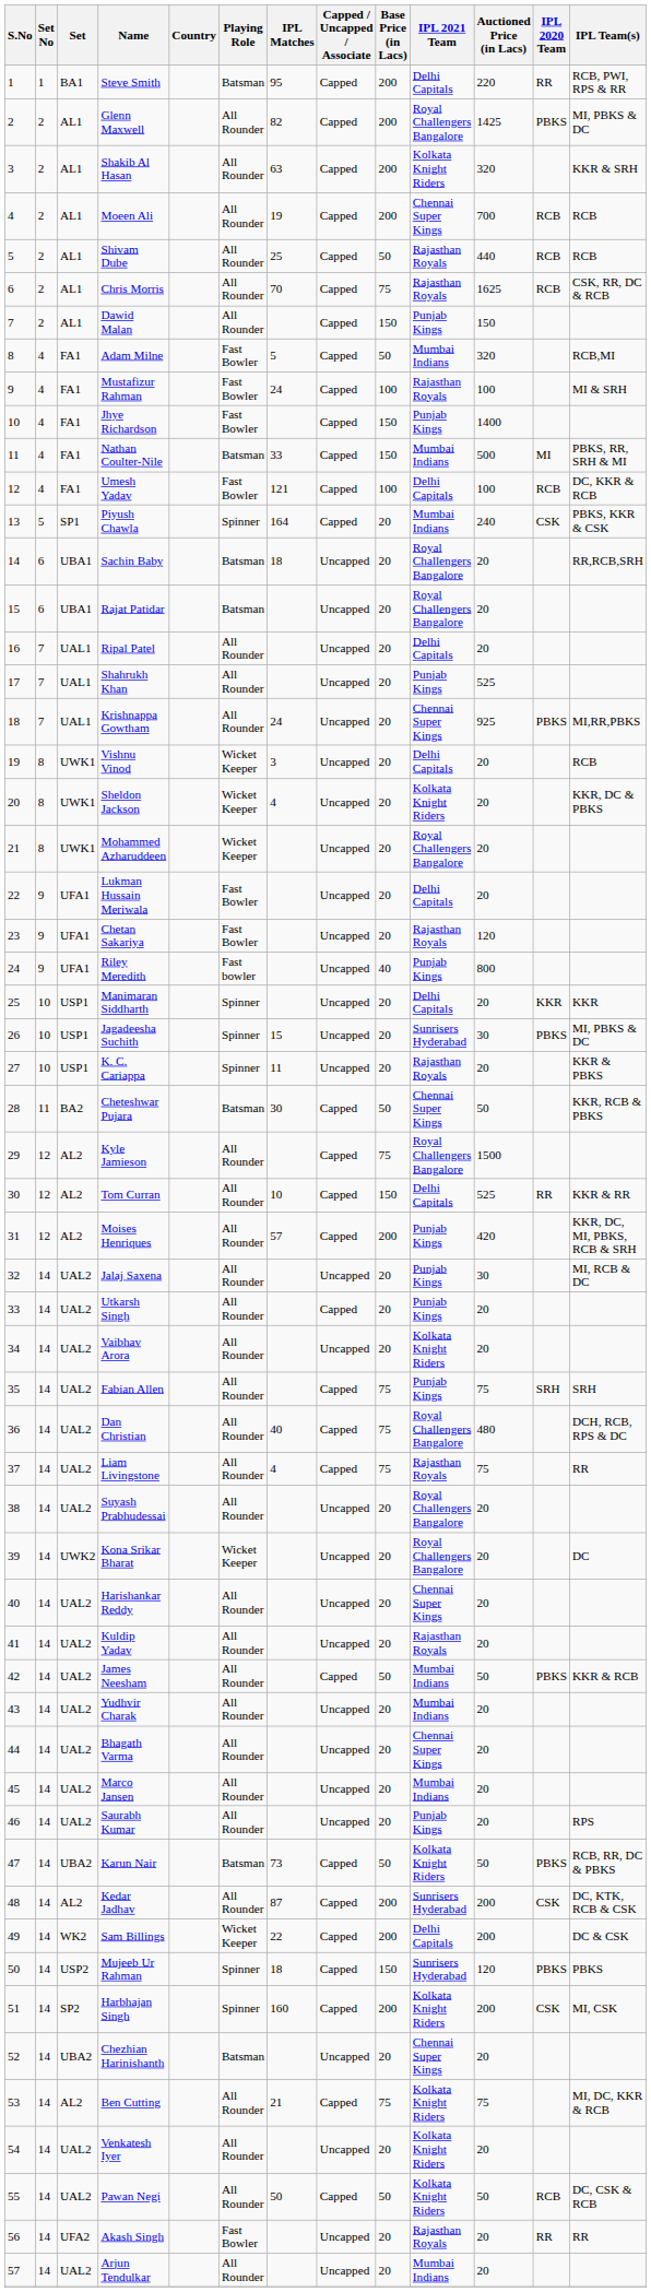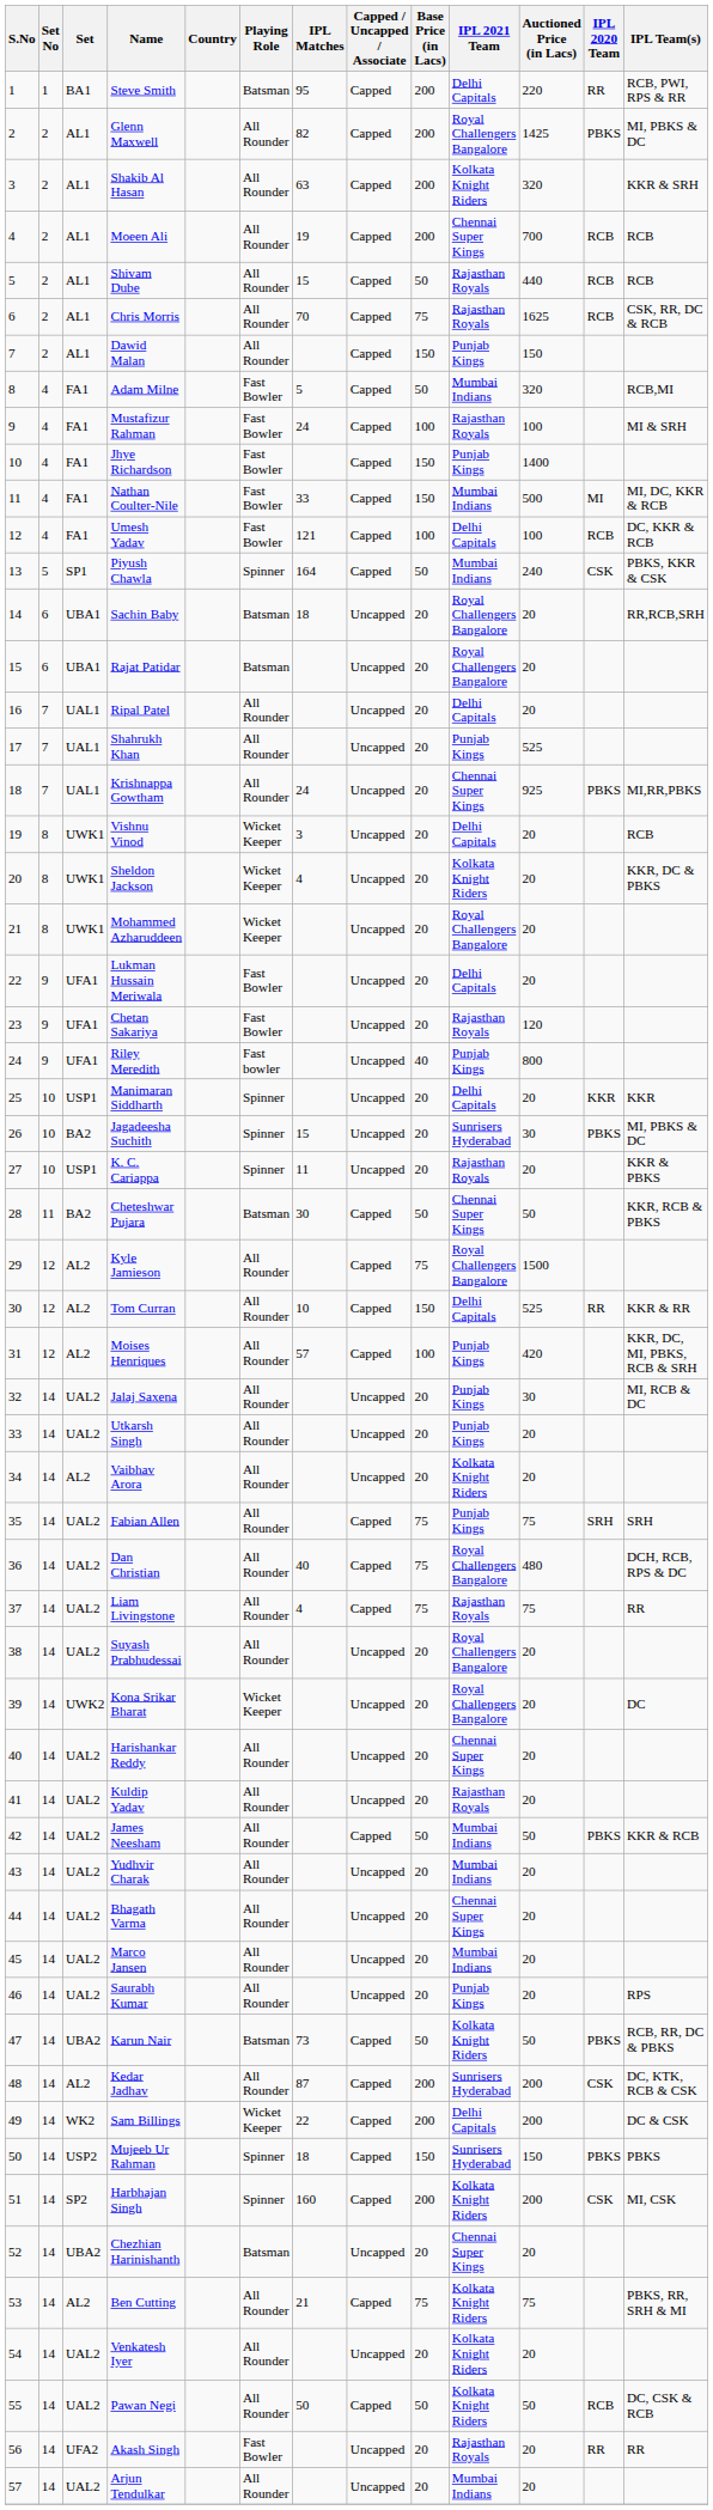 <table class="wikitable collapsible sortable" font=90%>
 <tr>
 <th>S.No</th>
 <th>Set No</th>
 <th>Set</th>
 <th>Name</th>
 <th>Country</th>
 <th>Playing Role</th>
 <th>IPL Matches</th>
 <th>Capped / Uncapped /<br>Associate</th>
 <th>Base Price<br>(in  Lacs)</th>
 <th><a href='#'>IPL 2021</a> Team</th>
 <th>Auctioned Price<br>(in  Lacs)</th>
 <th><a href='#'>IPL 2020</a> Team</th>
 <th>IPL Team(s)</th>
 </tr>
 <tr>
 <td>1</td>
 <td>1</td>
 <td>BA1</td>
 <td><a href='#'>Steve Smith</a></td>
 <td></td>
 <td>Batsman</td>
 <td>95</td>
 <td>Capped</td>
 <td>200</td>
 <td><a href='#'>Delhi Capitals</a></td>
 <td>220</td>
 <td>RR</td>
 <td>RCB, PWI, RPS & RR</td>
 </tr>
 <tr>
 <td>2</td>
 <td>2</td>
 <td>AL1</td>
 <td><a href='#'>Glenn Maxwell</a></td>
 <td></td>
 <td>All Rounder</td>
 <td>82</td>
 <td>Capped</td>
 <td>200</td>
 <td><a href='#'>Royal Challengers Bangalore</a></td>
 <td>1425</td>
 <td>PBKS</td>
 <td>MI, PBKS & DC</td>
 </tr>
 <tr>
 <td>3</td>
 <td>2</td>
 <td>AL1</td>
 <td><a href='#'>Shakib Al Hasan</a></td>
 <td></td>
 <td>All Rounder</td>
 <td>63</td>
 <td>Capped</td>
 <td>200</td>
 <td><a href='#'>Kolkata Knight Riders</a></td>
 <td>320</td>
 <td></td>
 <td>KKR & SRH</td>
 </tr>
 <tr>
 <td>4</td>
 <td>2</td>
 <td>AL1</td>
 <td><a href='#'>Moeen Ali</a></td>
 <td></td>
 <td>All Rounder</td>
 <td>19</td>
 <td>Capped</td>
 <td>200</td>
 <td><a href='#'>Chennai Super Kings</a></td>
 <td>700</td>
 <td>RCB</td>
 <td>RCB</td>
 </tr>
 <tr>
 <td>5</td>
 <td>2</td>
 <td>AL1</td>
 <td><a href='#'>Shivam Dube</a></td>
 <td></td>
 <td>All Rounder</td>
-<td>25</td>
+<td>15</td>
 <td>Capped</td>
 <td>50</td>
 <td><a href='#'>Rajasthan Royals</a></td>
 <td>440</td>
 <td>RCB</td>
 <td>RCB</td>
 </tr>
 <tr>
 <td>6</td>
 <td>2</td>
 <td>AL1</td>
 <td><a href='#'>Chris Morris</a></td>
 <td></td>
 <td>All Rounder</td>
 <td>70</td>
 <td>Capped</td>
 <td>75</td>
 <td><a href='#'>Rajasthan Royals</a></td>
 <td>1625</td>
 <td>RCB</td>
 <td>CSK, RR, DC & RCB</td>
 </tr>
 <tr>
 <td>7</td>
 <td>2</td>
 <td>AL1</td>
 <td><a href='#'>Dawid Malan</a></td>
 <td></td>
 <td>All Rounder</td>
 <td></td>
 <td>Capped</td>
 <td>150</td>
 <td><a href='#'>Punjab Kings</a></td>
 <td>150</td>
 <td></td>
 <td></td>
 </tr>
 <tr>
 <td>8</td>
 <td>4</td>
 <td>FA1</td>
 <td><a href='#'>Adam Milne</a></td>
 <td></td>
 <td>Fast Bowler</td>
 <td>5</td>
 <td>Capped</td>
 <td>50</td>
 <td><a href='#'>Mumbai Indians</a></td>
 <td>320</td>
 <td></td>
 <td>RCB,MI</td>
 </tr>
 <tr>
 <td>9</td>
 <td>4</td>
 <td>FA1</td>
 <td><a href='#'>Mustafizur Rahman</a></td>
 <td></td>
 <td>Fast Bowler</td>
 <td>24</td>
 <td>Capped</td>
 <td>100</td>
 <td><a href='#'>Rajasthan Royals</a></td>
 <td>100</td>
 <td></td>
 <td>MI & SRH</td>
 </tr>
 <tr>
 <td>10</td>
 <td>4</td>
 <td>FA1</td>
 <td><a href='#'>Jhye Richardson</a></td>
 <td></td>
 <td>Fast Bowler</td>
 <td></td>
 <td>Capped</td>
 <td>150</td>
 <td><a href='#'>Punjab Kings</a></td>
 <td>1400</td>
 <td></td>
 <td></td>
 </tr>
 <tr>
 <td>11</td>
 <td>4</td>
 <td>FA1</td>
 <td><a href='#'>Nathan Coulter-Nile</a></td>
 <td></td>
-<td>Batsman</td>
+<td>Fast Bowler</td>
 <td>33</td>
 <td>Capped</td>
 <td>150</td>
 <td><a href='#'>Mumbai Indians</a></td>
 <td>500</td>
 <td>MI</td>
-<td>PBKS, RR, SRH & MI</td>
+<td>MI, DC, KKR & RCB</td>
 </tr>
 <tr>
 <td>12</td>
 <td>4</td>
 <td>FA1</td>
 <td><a href='#'>Umesh Yadav</a></td>
 <td></td>
 <td>Fast Bowler</td>
 <td>121</td>
 <td>Capped</td>
 <td>100</td>
 <td><a href='#'>Delhi Capitals</a></td>
 <td>100</td>
 <td>RCB</td>
 <td>DC, KKR & RCB</td>
 </tr>
 <tr>
 <td>13</td>
 <td>5</td>
 <td>SP1</td>
 <td><a href='#'>Piyush Chawla</a></td>
 <td></td>
 <td>Spinner</td>
 <td>164</td>
 <td>Capped</td>
-<td>20</td>
+<td>50</td>
 <td><a href='#'>Mumbai Indians</a></td>
 <td>240</td>
 <td>CSK</td>
 <td>PBKS, KKR & CSK</td>
 </tr>
 <tr>
 <td>14</td>
 <td>6</td>
 <td>UBA1</td>
 <td><a href='#'>Sachin Baby</a></td>
 <td></td>
 <td>Batsman</td>
 <td>18</td>
 <td>Uncapped</td>
 <td>20</td>
 <td><a href='#'>Royal Challengers Bangalore</a></td>
 <td>20</td>
 <td></td>
 <td>RR,RCB,SRH</td>
 </tr>
 <tr>
 <td>15</td>
 <td>6</td>
 <td>UBA1</td>
 <td><a href='#'>Rajat Patidar</a></td>
 <td></td>
 <td>Batsman</td>
 <td></td>
 <td>Uncapped</td>
 <td>20</td>
 <td><a href='#'>Royal Challengers Bangalore</a></td>
 <td>20</td>
 <td></td>
 <td></td>
 </tr>
 <tr>
 <td>16</td>
 <td>7</td>
 <td>UAL1</td>
 <td><a href='#'>Ripal Patel</a></td>
 <td></td>
 <td>All Rounder</td>
 <td></td>
 <td>Uncapped</td>
 <td>20</td>
 <td><a href='#'>Delhi Capitals</a></td>
 <td>20</td>
 <td></td>
 <td></td>
 </tr>
 <tr>
 <td>17</td>
 <td>7</td>
 <td>UAL1</td>
 <td><a href='#'>Shahrukh Khan</a></td>
 <td></td>
 <td>All Rounder</td>
 <td></td>
 <td>Uncapped</td>
 <td>20</td>
 <td><a href='#'>Punjab Kings</a></td>
 <td>525</td>
 <td></td>
 <td></td>
 </tr>
 <tr>
 <td>18</td>
 <td>7</td>
 <td>UAL1</td>
 <td><a href='#'>Krishnappa Gowtham</a></td>
 <td></td>
 <td>All Rounder</td>
 <td>24</td>
 <td>Uncapped</td>
 <td>20</td>
 <td><a href='#'>Chennai Super Kings</a></td>
 <td>925</td>
 <td>PBKS</td>
 <td>MI,RR,PBKS</td>
 </tr>
 <tr>
 <td>19</td>
 <td>8</td>
 <td>UWK1</td>
 <td><a href='#'>Vishnu Vinod</a></td>
 <td></td>
 <td>Wicket Keeper</td>
 <td>3</td>
 <td>Uncapped</td>
 <td>20</td>
 <td><a href='#'>Delhi Capitals</a></td>
 <td>20</td>
 <td></td>
 <td>RCB</td>
 </tr>
 <tr>
 <td>20</td>
 <td>8</td>
 <td>UWK1</td>
 <td><a href='#'>Sheldon Jackson</a></td>
 <td></td>
 <td>Wicket Keeper</td>
 <td>4</td>
 <td>Uncapped</td>
 <td>20</td>
 <td><a href='#'>Kolkata Knight Riders</a></td>
 <td>20</td>
 <td></td>
 <td>KKR, DC & PBKS</td>
 </tr>
 <tr>
 <td>21</td>
 <td>8</td>
 <td>UWK1</td>
 <td><a href='#'>Mohammed Azharuddeen</a></td>
 <td></td>
 <td>Wicket Keeper</td>
 <td></td>
 <td>Uncapped</td>
 <td>20</td>
 <td><a href='#'>Royal Challengers Bangalore</a></td>
 <td>20</td>
 <td></td>
 <td></td>
 </tr>
 <tr>
 <td>22</td>
 <td>9</td>
 <td>UFA1</td>
 <td><a href='#'>Lukman Hussain Meriwala</a></td>
 <td></td>
 <td>Fast Bowler</td>
 <td></td>
 <td>Uncapped</td>
 <td>20</td>
 <td><a href='#'>Delhi Capitals</a></td>
 <td>20</td>
 <td></td>
 <td></td>
 </tr>
 <tr>
 <td>23</td>
 <td>9</td>
 <td>UFA1</td>
 <td><a href='#'>Chetan Sakariya</a></td>
 <td></td>
 <td>Fast Bowler</td>
 <td></td>
 <td>Uncapped</td>
 <td>20</td>
 <td><a href='#'>Rajasthan Royals</a></td>
 <td>120</td>
 <td></td>
 <td></td>
 </tr>
 <tr>
 <td>24</td>
 <td>9</td>
 <td>UFA1</td>
 <td><a href='#'>Riley Meredith</a></td>
 <td></td>
 <td>Fast bowler</td>
 <td></td>
 <td>Uncapped</td>
 <td>40</td>
 <td><a href='#'>Punjab Kings</a></td>
 <td>800</td>
 <td></td>
 <td></td>
 </tr>
 <tr>
 <td>25</td>
 <td>10</td>
 <td>USP1</td>
 <td><a href='#'>Manimaran Siddharth</a></td>
 <td></td>
 <td>Spinner</td>
 <td></td>
 <td>Uncapped</td>
 <td>20</td>
 <td><a href='#'>Delhi Capitals</a></td>
 <td>20</td>
 <td>KKR</td>
 <td>KKR</td>
 </tr>
 <tr>
 <td>26</td>
 <td>10</td>
-<td>USP1</td>
+<td>BA2</td>
 <td><a href='#'>Jagadeesha Suchith</a></td>
 <td></td>
 <td>Spinner</td>
 <td>15</td>
 <td>Uncapped</td>
 <td>20</td>
 <td><a href='#'>Sunrisers Hyderabad</a></td>
 <td>30</td>
 <td>PBKS</td>
 <td>MI, PBKS & DC</td>
 </tr>
 <tr>
 <td>27</td>
 <td>10</td>
 <td>USP1</td>
 <td><a href='#'>K. C. Cariappa</a></td>
 <td></td>
 <td>Spinner</td>
 <td>11</td>
 <td>Uncapped</td>
 <td>20</td>
 <td><a href='#'>Rajasthan Royals</a></td>
 <td>20</td>
 <td></td>
 <td>KKR & PBKS</td>
 </tr>
 <tr>
 <td>28</td>
 <td>11</td>
 <td>BA2</td>
 <td><a href='#'>Cheteshwar Pujara</a></td>
 <td></td>
 <td>Batsman</td>
 <td>30</td>
 <td>Capped</td>
 <td>50</td>
 <td><a href='#'>Chennai Super Kings</a></td>
 <td>50</td>
 <td></td>
 <td>KKR, RCB & PBKS</td>
 </tr>
 <tr>
 <td>29</td>
 <td>12</td>
 <td>AL2</td>
 <td><a href='#'>Kyle Jamieson</a></td>
 <td></td>
 <td>All Rounder</td>
 <td></td>
 <td>Capped</td>
 <td>75</td>
 <td><a href='#'>Royal Challengers Bangalore</a></td>
 <td>1500</td>
 <td></td>
 <td></td>
 </tr>
 <tr>
 <td>30</td>
 <td>12</td>
 <td>AL2</td>
 <td><a href='#'>Tom Curran</a></td>
 <td></td>
 <td>All Rounder</td>
 <td>10</td>
 <td>Capped</td>
 <td>150</td>
 <td><a href='#'>Delhi Capitals</a></td>
 <td>525</td>
 <td>RR</td>
 <td>KKR & RR</td>
 </tr>
 <tr>
 <td>31</td>
 <td>12</td>
 <td>AL2</td>
 <td><a href='#'>Moises Henriques</a></td>
 <td></td>
 <td>All Rounder</td>
 <td>57</td>
 <td>Capped</td>
-<td>200</td>
+<td>100</td>
 <td><a href='#'>Punjab Kings</a></td>
 <td>420</td>
 <td></td>
 <td>KKR, DC, MI, PBKS, RCB & SRH</td>
 </tr>
 <tr>
 <td>32</td>
 <td>14</td>
 <td>UAL2</td>
 <td><a href='#'>Jalaj Saxena</a></td>
 <td></td>
 <td>All Rounder</td>
 <td></td>
 <td>Uncapped</td>
 <td>20</td>
 <td><a href='#'>Punjab Kings</a></td>
 <td>30</td>
 <td></td>
 <td>MI, RCB & DC</td>
 </tr>
 <tr>
 <td>33</td>
 <td>14</td>
 <td>UAL2</td>
 <td><a href='#'>Utkarsh Singh</a></td>
 <td></td>
 <td>All Rounder</td>
 <td></td>
-<td>Capped</td>
+<td>Uncapped</td>
 <td>20</td>
 <td><a href='#'>Punjab Kings</a></td>
 <td>20</td>
 <td></td>
 <td></td>
 </tr>
 <tr>
 <td>34</td>
 <td>14</td>
-<td>UAL2</td>
+<td>AL2</td>
 <td><a href='#'>Vaibhav Arora</a></td>
 <td></td>
 <td>All Rounder</td>
 <td></td>
 <td>Uncapped</td>
 <td>20</td>
 <td><a href='#'>Kolkata Knight Riders</a></td>
 <td>20</td>
 <td></td>
 <td></td>
 </tr>
 <tr>
 <td>35</td>
 <td>14</td>
 <td>UAL2</td>
 <td><a href='#'>Fabian Allen</a></td>
 <td></td>
 <td>All Rounder</td>
 <td></td>
 <td>Capped</td>
 <td>75</td>
 <td><a href='#'>Punjab Kings</a></td>
 <td>75</td>
 <td>SRH</td>
 <td>SRH</td>
 </tr>
 <tr>
 <td>36</td>
 <td>14</td>
 <td>UAL2</td>
 <td><a href='#'>Dan Christian</a></td>
 <td></td>
 <td>All Rounder</td>
 <td>40</td>
 <td>Capped</td>
 <td>75</td>
 <td><a href='#'>Royal Challengers Bangalore</a></td>
 <td>480</td>
 <td></td>
 <td>DCH, RCB, RPS & DC</td>
 </tr>
 <tr>
 <td>37</td>
 <td>14</td>
 <td>UAL2</td>
 <td><a href='#'>Liam Livingstone</a></td>
 <td></td>
 <td>All Rounder</td>
 <td>4</td>
 <td>Capped</td>
 <td>75</td>
 <td><a href='#'>Rajasthan Royals</a></td>
 <td>75</td>
 <td></td>
 <td>RR</td>
 </tr>
 <tr>
 <td>38</td>
 <td>14</td>
 <td>UAL2</td>
 <td><a href='#'>Suyash Prabhudessai</a></td>
 <td></td>
 <td>All Rounder</td>
 <td></td>
 <td>Uncapped</td>
 <td>20</td>
 <td><a href='#'>Royal Challengers Bangalore</a></td>
 <td>20</td>
 <td></td>
 <td></td>
 </tr>
 <tr>
 <td>39</td>
 <td>14</td>
 <td>UWK2</td>
 <td><a href='#'>Kona Srikar Bharat</a></td>
 <td></td>
 <td>Wicket Keeper</td>
 <td></td>
 <td>Uncapped</td>
 <td>20</td>
 <td><a href='#'>Royal Challengers Bangalore</a></td>
 <td>20</td>
 <td></td>
 <td>DC</td>
 </tr>
 <tr>
 <td>40</td>
 <td>14</td>
 <td>UAL2</td>
 <td><a href='#'>Harishankar Reddy</a></td>
 <td></td>
 <td>All Rounder</td>
 <td></td>
 <td>Uncapped</td>
 <td>20</td>
 <td><a href='#'>Chennai Super Kings</a></td>
 <td>20</td>
 <td></td>
 <td></td>
 </tr>
 <tr>
 <td>41</td>
 <td>14</td>
 <td>UAL2</td>
 <td><a href='#'>Kuldip Yadav</a></td>
 <td></td>
 <td>All Rounder</td>
 <td></td>
 <td>Uncapped</td>
 <td>20</td>
 <td><a href='#'>Rajasthan Royals</a></td>
 <td>20</td>
 <td></td>
 <td></td>
 </tr>
 <tr>
 <td>42</td>
 <td>14</td>
 <td>UAL2</td>
 <td><a href='#'>James Neesham</a></td>
 <td></td>
 <td>All Rounder</td>
 <td></td>
 <td>Capped</td>
 <td>50</td>
 <td><a href='#'>Mumbai Indians</a></td>
 <td>50</td>
 <td>PBKS</td>
 <td>KKR & RCB</td>
 </tr>
 <tr>
 <td>43</td>
 <td>14</td>
 <td>UAL2</td>
 <td><a href='#'>Yudhvir Charak</a></td>
 <td></td>
 <td>All Rounder</td>
 <td></td>
 <td>Uncapped</td>
 <td>20</td>
 <td><a href='#'>Mumbai Indians</a></td>
 <td>20</td>
 <td></td>
 <td></td>
 </tr>
 <tr>
 <td>44</td>
 <td>14</td>
 <td>UAL2</td>
 <td><a href='#'>Bhagath Varma</a></td>
 <td></td>
 <td>All Rounder</td>
 <td></td>
 <td>Uncapped</td>
 <td>20</td>
 <td><a href='#'>Chennai Super Kings</a></td>
 <td>20</td>
 <td></td>
 <td></td>
 </tr>
 <tr>
 <td>45</td>
 <td>14</td>
 <td>UAL2</td>
 <td><a href='#'>Marco Jansen</a></td>
 <td></td>
 <td>All Rounder</td>
 <td></td>
 <td>Uncapped</td>
 <td>20</td>
 <td><a href='#'>Mumbai Indians</a></td>
 <td>20</td>
 <td></td>
 <td></td>
 </tr>
 <tr>
 <td>46</td>
 <td>14</td>
 <td>UAL2</td>
 <td><a href='#'>Saurabh Kumar</a></td>
 <td></td>
 <td>All Rounder</td>
 <td></td>
 <td>Uncapped</td>
 <td>20</td>
 <td><a href='#'>Punjab Kings</a></td>
 <td>20</td>
 <td></td>
 <td>RPS</td>
 </tr>
 <tr>
 <td>47</td>
 <td>14</td>
 <td>UBA2</td>
 <td><a href='#'>Karun Nair</a></td>
 <td></td>
 <td>Batsman</td>
 <td>73</td>
 <td>Capped</td>
 <td>50</td>
 <td><a href='#'>Kolkata Knight Riders</a></td>
 <td>50</td>
 <td>PBKS</td>
 <td>RCB, RR, DC & PBKS</td>
 </tr>
 <tr>
 <td>48</td>
 <td>14</td>
 <td>AL2</td>
 <td><a href='#'>Kedar Jadhav</a></td>
 <td></td>
 <td>All Rounder</td>
 <td>87</td>
 <td>Capped</td>
 <td>200</td>
 <td><a href='#'>Sunrisers Hyderabad</a></td>
 <td>200</td>
 <td>CSK</td>
 <td>DC, KTK,  RCB & CSK</td>
 </tr>
 <tr>
 <td>49</td>
 <td>14</td>
 <td>WK2</td>
 <td><a href='#'>Sam Billings</a></td>
 <td></td>
 <td>Wicket Keeper</td>
 <td>22</td>
 <td>Capped</td>
 <td>200</td>
 <td><a href='#'>Delhi Capitals</a></td>
 <td>200</td>
 <td></td>
 <td>DC & CSK</td>
 </tr>
 <tr>
 <td>50</td>
 <td>14</td>
 <td>USP2</td>
 <td><a href='#'>Mujeeb Ur Rahman</a></td>
 <td></td>
 <td>Spinner</td>
 <td>18</td>
 <td>Capped</td>
 <td>150</td>
 <td><a href='#'>Sunrisers Hyderabad</a></td>
-<td>120</td>
+<td>150</td>
 <td>PBKS</td>
 <td>PBKS</td>
 </tr>
 <tr>
 <td>51</td>
 <td>14</td>
 <td>SP2</td>
 <td><a href='#'>Harbhajan Singh</a></td>
 <td></td>
 <td>Spinner</td>
 <td>160</td>
 <td>Capped</td>
 <td>200</td>
 <td><a href='#'>Kolkata Knight Riders</a></td>
 <td>200</td>
 <td>CSK</td>
 <td>MI, CSK</td>
 </tr>
 <tr>
 <td>52</td>
 <td>14</td>
 <td>UBA2</td>
 <td><a href='#'>Chezhian Harinishanth</a></td>
 <td></td>
 <td>Batsman</td>
 <td></td>
 <td>Uncapped</td>
 <td>20</td>
 <td><a href='#'>Chennai Super Kings</a></td>
 <td>20</td>
 <td></td>
 <td></td>
 </tr>
 <tr>
 <td>53</td>
 <td>14</td>
 <td>AL2</td>
 <td><a href='#'>Ben Cutting</a></td>
 <td></td>
 <td>All Rounder</td>
 <td>21</td>
 <td>Capped</td>
 <td>75</td>
 <td><a href='#'>Kolkata Knight Riders</a></td>
 <td>75</td>
 <td></td>
-<td>MI, DC, KKR & RCB</td>
+<td>PBKS, RR, SRH & MI</td>
 </tr>
 <tr>
 <td>54</td>
 <td>14</td>
 <td>UAL2</td>
 <td><a href='#'>Venkatesh Iyer</a></td>
 <td></td>
 <td>All Rounder</td>
 <td></td>
 <td>Uncapped</td>
 <td>20</td>
 <td><a href='#'>Kolkata Knight Riders</a></td>
 <td>20</td>
 <td></td>
 <td></td>
 </tr>
 <tr>
 <td>55</td>
 <td>14</td>
 <td>UAL2</td>
 <td><a href='#'>Pawan Negi</a></td>
 <td></td>
 <td>All Rounder</td>
 <td>50</td>
 <td>Capped</td>
 <td>50</td>
 <td><a href='#'>Kolkata Knight Riders</a></td>
 <td>50</td>
 <td>RCB</td>
 <td>DC, CSK & RCB</td>
 </tr>
 <tr>
 <td>56</td>
 <td>14</td>
 <td>UFA2</td>
 <td><a href='#'>Akash Singh</a></td>
 <td></td>
 <td>Fast Bowler</td>
 <td></td>
 <td>Uncapped</td>
 <td>20</td>
 <td><a href='#'>Rajasthan Royals</a></td>
 <td>20</td>
 <td>RR</td>
 <td>RR</td>
 </tr>
 <tr>
 <td>57</td>
 <td>14</td>
 <td>UAL2</td>
 <td><a href='#'>Arjun Tendulkar</a></td>
 <td></td>
 <td>All Rounder</td>
 <td></td>
 <td>Uncapped</td>
 <td>20</td>
 <td><a href='#'>Mumbai Indians</a></td>
 <td>20</td>
 <td></td>
 <td></td>
 </tr>
 <tr>
 </tr>
 </table>
